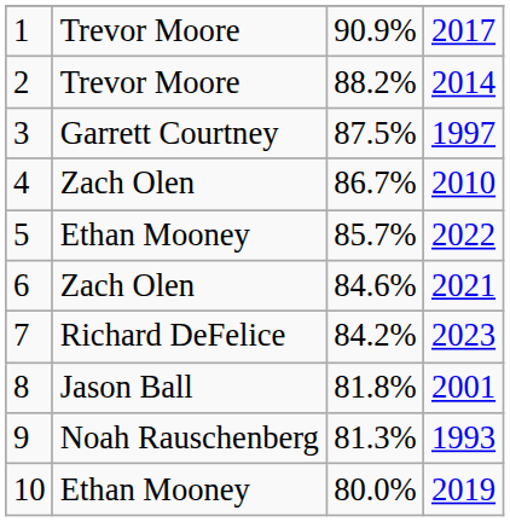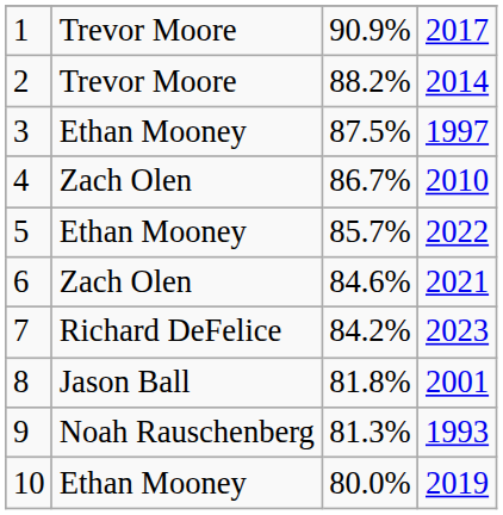 <table class="wikitable">
 <tr>
 </tr>
 <tr>
 <td>1</td>
 <td>Trevor Moore</td>
 <td><abbr>90.9%</abbr></td>
 <td><a href='#'>2017</a></td>
 </tr>
 <tr>
 <td>2</td>
 <td>Trevor Moore</td>
 <td><abbr>88.2%</abbr></td>
 <td><a href='#'>2014</a></td>
 </tr>
 <tr>
 <td>3</td>
-<td>Garrett Courtney</td>
+<td>Ethan Mooney</td>
 <td><abbr>87.5%</abbr></td>
 <td><a href='#'>1997</a></td>
 </tr>
 <tr>
 <td>4</td>
 <td>Zach Olen</td>
 <td><abbr>86.7%</abbr></td>
 <td><a href='#'>2010</a></td>
 </tr>
 <tr>
 <td>5</td>
 <td>Ethan Mooney</td>
 <td><abbr>85.7%</abbr></td>
 <td><a href='#'>2022</a></td>
 </tr>
 <tr>
 <td>6</td>
 <td>Zach Olen</td>
 <td><abbr>84.6%</abbr></td>
 <td><a href='#'>2021</a></td>
 </tr>
 <tr>
 <td>7</td>
 <td>Richard DeFelice</td>
 <td><abbr>84.2%</abbr></td>
 <td><a href='#'>2023</a></td>
 </tr>
 <tr>
 <td>8</td>
 <td>Jason Ball</td>
 <td><abbr>81.8%</abbr></td>
 <td><a href='#'>2001</a></td>
 </tr>
 <tr>
 <td>9</td>
 <td>Noah Rauschenberg</td>
 <td><abbr>81.3%</abbr></td>
 <td><a href='#'>1993</a></td>
 </tr>
 <tr>
 <td>10</td>
 <td>Ethan Mooney</td>
 <td><abbr>80.0%</abbr></td>
 <td><a href='#'>2019</a></td>
 </tr>
 </table>
